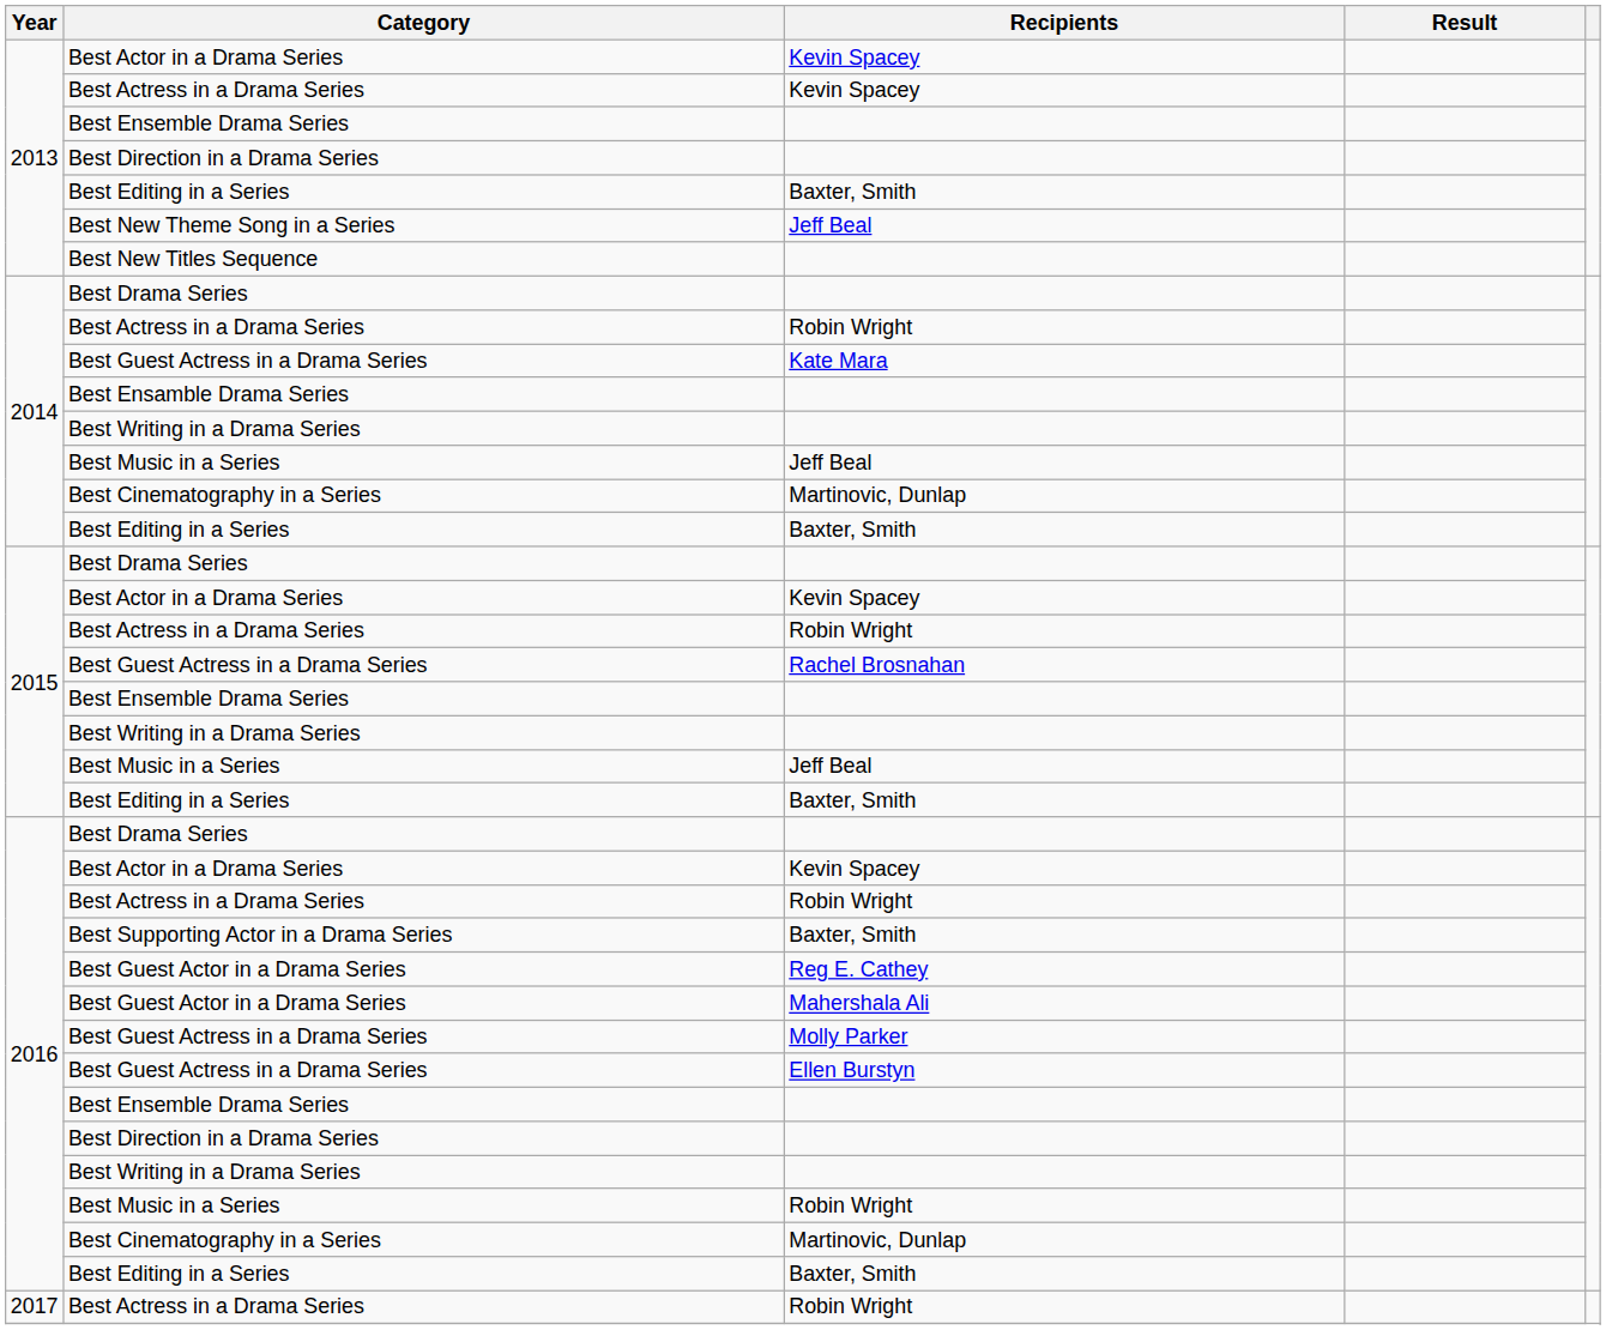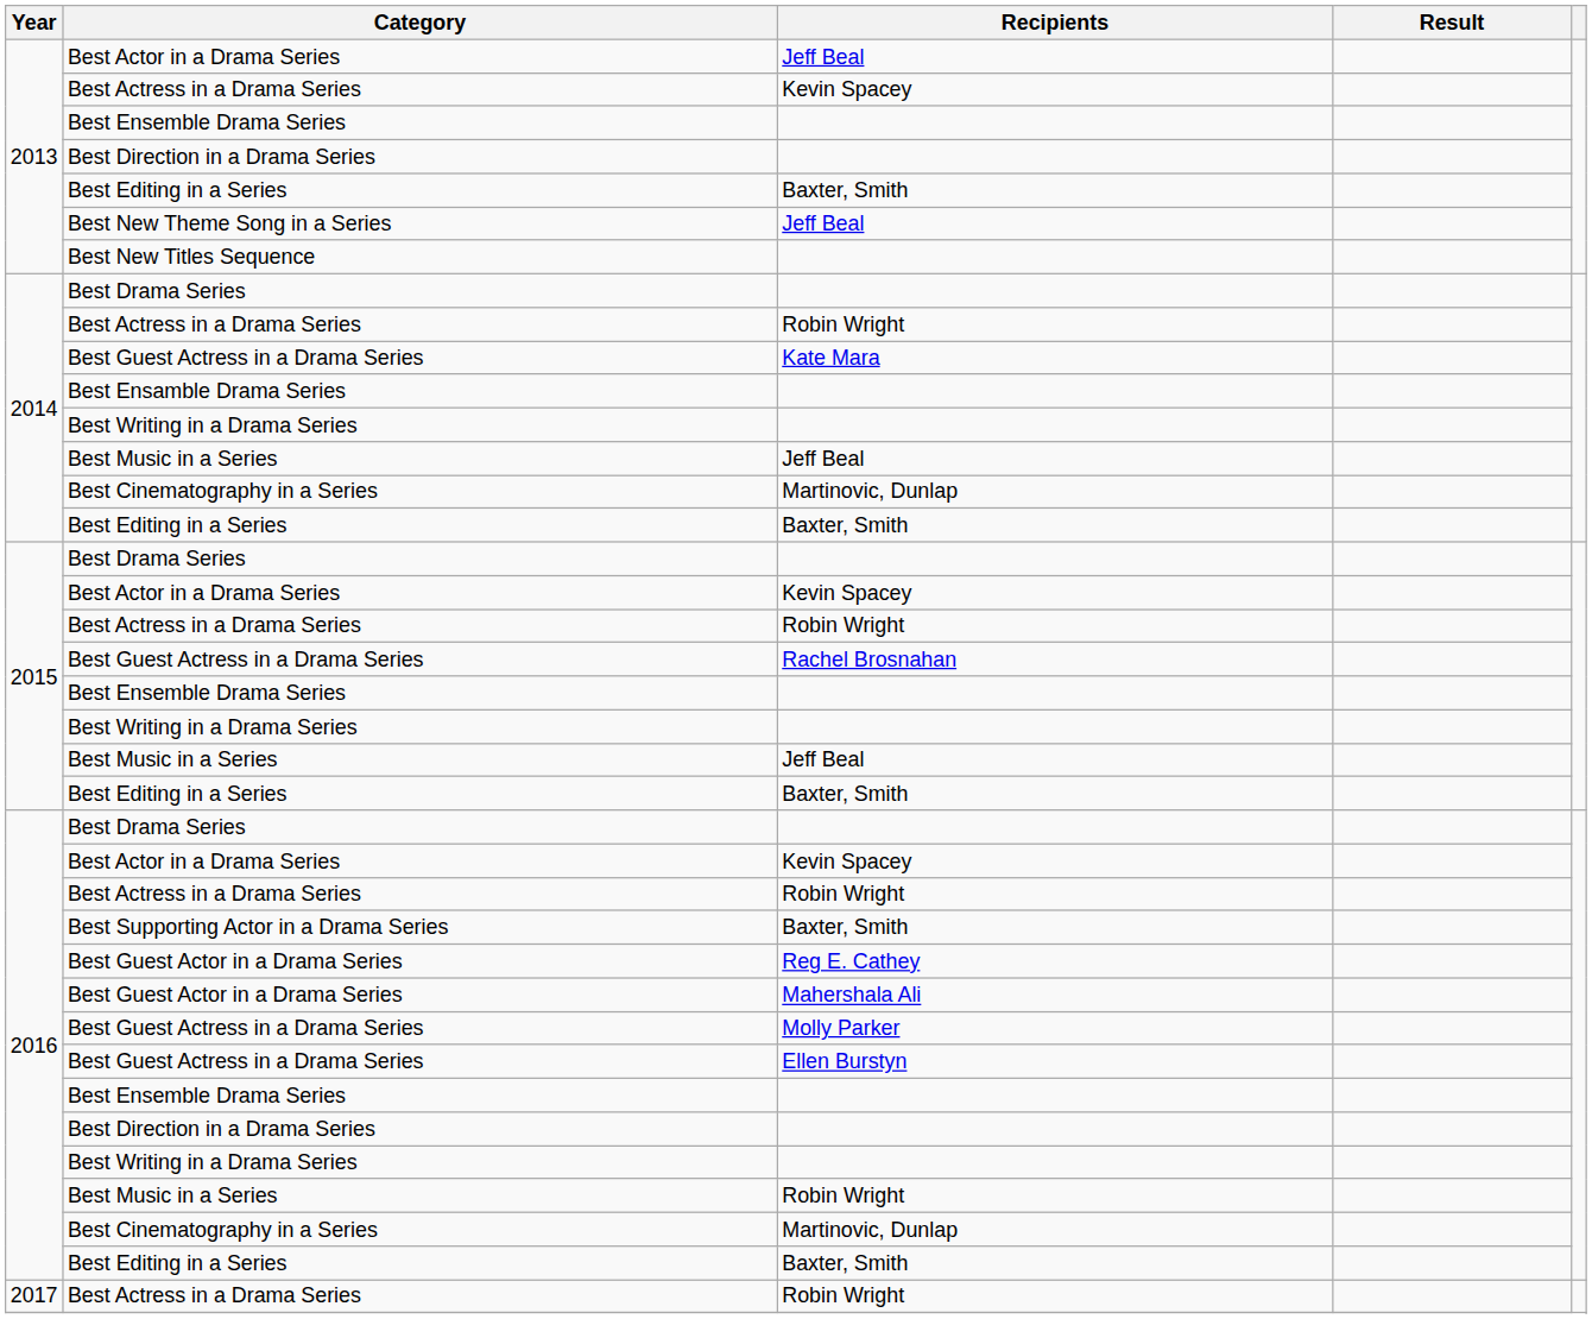 <table class="wikitable plainrowheaders" style="font-size: 90%" width=85%>
 <tr>
 <th scope="col" style="width:2%;">Year</th>
 <th scope="col" style="width:45%;">Category</th>
 <th scope="col" style="width:35%;">Recipients</th>
 <th scope="col" style="width:15%;">Result</th>
 <th scope="col" class="unsortable" style="width:1%;"></th>
 </tr>
 <tr>
 <td rowspan=7 style="text-align:center;">2013</td>
 <td>Best Actor in a Drama Series</td>
-<td><a href='#'>Kevin Spacey</a></td>
+<td><a href='#'>Jeff Beal</a></td>
 <td></td>
 <td rowspan=7 style="text-align:center;"></td>
 </tr>
 <tr>
 <td>Best Actress in a Drama Series</td>
 <td>Kevin Spacey</td>
 <td></td>
 </tr>
 <tr>
 <td>Best Ensemble Drama Series</td>
 <td></td>
 <td></td>
 </tr>
 <tr>
 <td>Best Direction in a Drama Series</td>
 <td></td>
 <td></td>
 </tr>
 <tr>
 <td>Best Editing in a Series</td>
 <td>Baxter, Smith</td>
 <td></td>
 </tr>
 <tr>
 <td>Best New Theme Song in a Series</td>
 <td><a href='#'>Jeff Beal</a></td>
 <td></td>
 </tr>
 <tr>
 <td>Best New Titles Sequence</td>
 <td></td>
 <td></td>
 </tr>
 <tr>
 <td rowspan=8 style="text-align:center;">2014</td>
 <td>Best Drama Series</td>
 <td></td>
 <td></td>
 <td rowspan=8 style="text-align:center;"><br></td>
 </tr>
 <tr>
 <td>Best Actress in a Drama Series</td>
 <td>Robin Wright</td>
 <td></td>
 </tr>
 <tr>
 <td>Best Guest Actress in a Drama Series</td>
 <td><a href='#'>Kate Mara</a></td>
 <td></td>
 </tr>
 <tr>
 <td>Best Ensamble Drama Series</td>
 <td></td>
 <td></td>
 </tr>
 <tr>
 <td>Best Writing in a Drama Series</td>
 <td></td>
 <td></td>
 </tr>
 <tr>
 <td>Best Music in a Series</td>
 <td>Jeff Beal</td>
 <td></td>
 </tr>
 <tr>
 <td>Best Cinematography in a Series</td>
 <td>Martinovic, Dunlap</td>
 <td></td>
 </tr>
 <tr>
 <td>Best Editing in a Series</td>
 <td>Baxter, Smith</td>
 <td></td>
 </tr>
 <tr>
 <td rowspan=8 style="text-align:center;">2015</td>
 <td>Best Drama Series</td>
 <td></td>
 <td></td>
 <td rowspan=8 style="text-align:center;"></td>
 </tr>
 <tr>
 <td>Best Actor in a Drama Series</td>
 <td>Kevin Spacey</td>
 <td></td>
 </tr>
 <tr>
 <td>Best Actress in a Drama Series</td>
 <td>Robin Wright</td>
 <td></td>
 </tr>
 <tr>
 <td>Best Guest Actress in a Drama Series</td>
 <td><a href='#'>Rachel Brosnahan</a></td>
 <td></td>
 </tr>
 <tr>
 <td>Best Ensemble Drama Series</td>
 <td></td>
 <td></td>
 </tr>
 <tr>
 <td>Best Writing in a Drama Series</td>
 <td></td>
 <td></td>
 </tr>
 <tr>
 <td>Best Music in a Series</td>
 <td>Jeff Beal</td>
 <td></td>
 </tr>
 <tr>
 <td>Best Editing in a Series</td>
 <td>Baxter, Smith</td>
 <td></td>
 </tr>
 <tr>
 <td rowspan=14 style="text-align:center;">2016</td>
 <td>Best Drama Series</td>
 <td></td>
 <td></td>
 <td rowspan=14 style="text-align:center;"></td>
 </tr>
 <tr>
 <td>Best Actor in a Drama Series</td>
 <td>Kevin Spacey</td>
 <td></td>
 </tr>
 <tr>
 <td>Best Actress in a Drama Series</td>
 <td>Robin Wright</td>
 <td></td>
 </tr>
 <tr>
 <td>Best Supporting Actor in a Drama Series</td>
 <td>Baxter, Smith</td>
 <td></td>
 </tr>
 <tr>
 <td>Best Guest Actor in a Drama Series</td>
 <td><a href='#'>Reg E. Cathey</a></td>
 <td></td>
 </tr>
 <tr>
 <td>Best Guest Actor in a Drama Series</td>
 <td><a href='#'>Mahershala Ali</a></td>
 <td></td>
 </tr>
 <tr>
 <td>Best Guest Actress in a Drama Series</td>
 <td><a href='#'>Molly Parker</a></td>
 <td></td>
 </tr>
 <tr>
 <td>Best Guest Actress in a Drama Series</td>
 <td><a href='#'>Ellen Burstyn</a></td>
 <td></td>
 </tr>
 <tr>
 <td>Best Ensemble Drama Series</td>
 <td></td>
 <td></td>
 </tr>
 <tr>
 <td>Best Direction in a Drama Series</td>
 <td></td>
 <td></td>
 </tr>
 <tr>
 <td>Best Writing in a Drama Series</td>
 <td></td>
 <td></td>
 </tr>
 <tr>
 <td>Best Music in a Series</td>
 <td>Robin Wright</td>
 <td></td>
 </tr>
 <tr>
 <td>Best Cinematography in a Series</td>
 <td>Martinovic, Dunlap</td>
 <td></td>
 </tr>
 <tr>
 <td>Best Editing in a Series</td>
 <td>Baxter, Smith</td>
 <td></td>
 </tr>
 <tr>
 <td style="text-align:center;">2017</td>
 <td>Best Actress in a Drama Series</td>
 <td>Robin Wright</td>
 <td></td>
 <td rowspan=14 style="text-align:center;"></td>
 </tr>
 <tr>
 </tr>
 </table>
